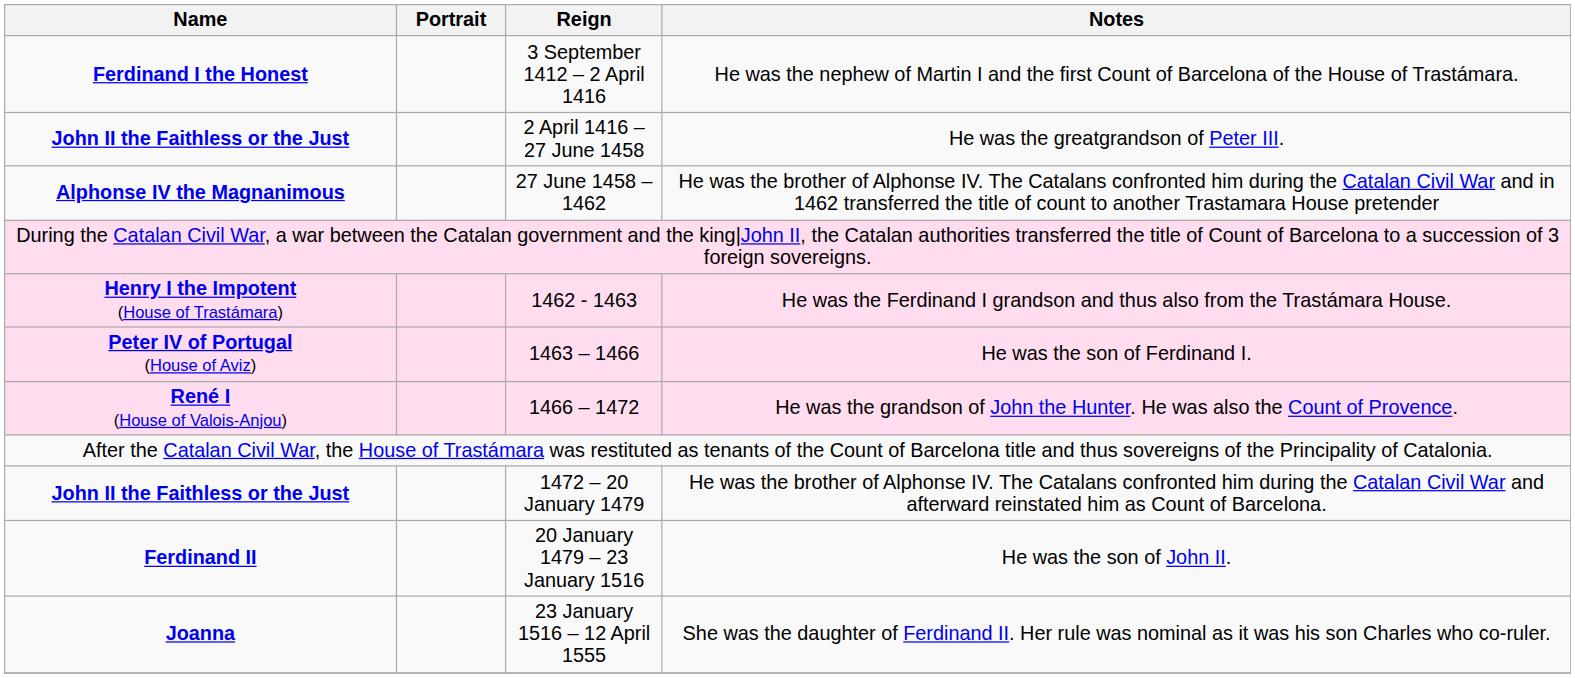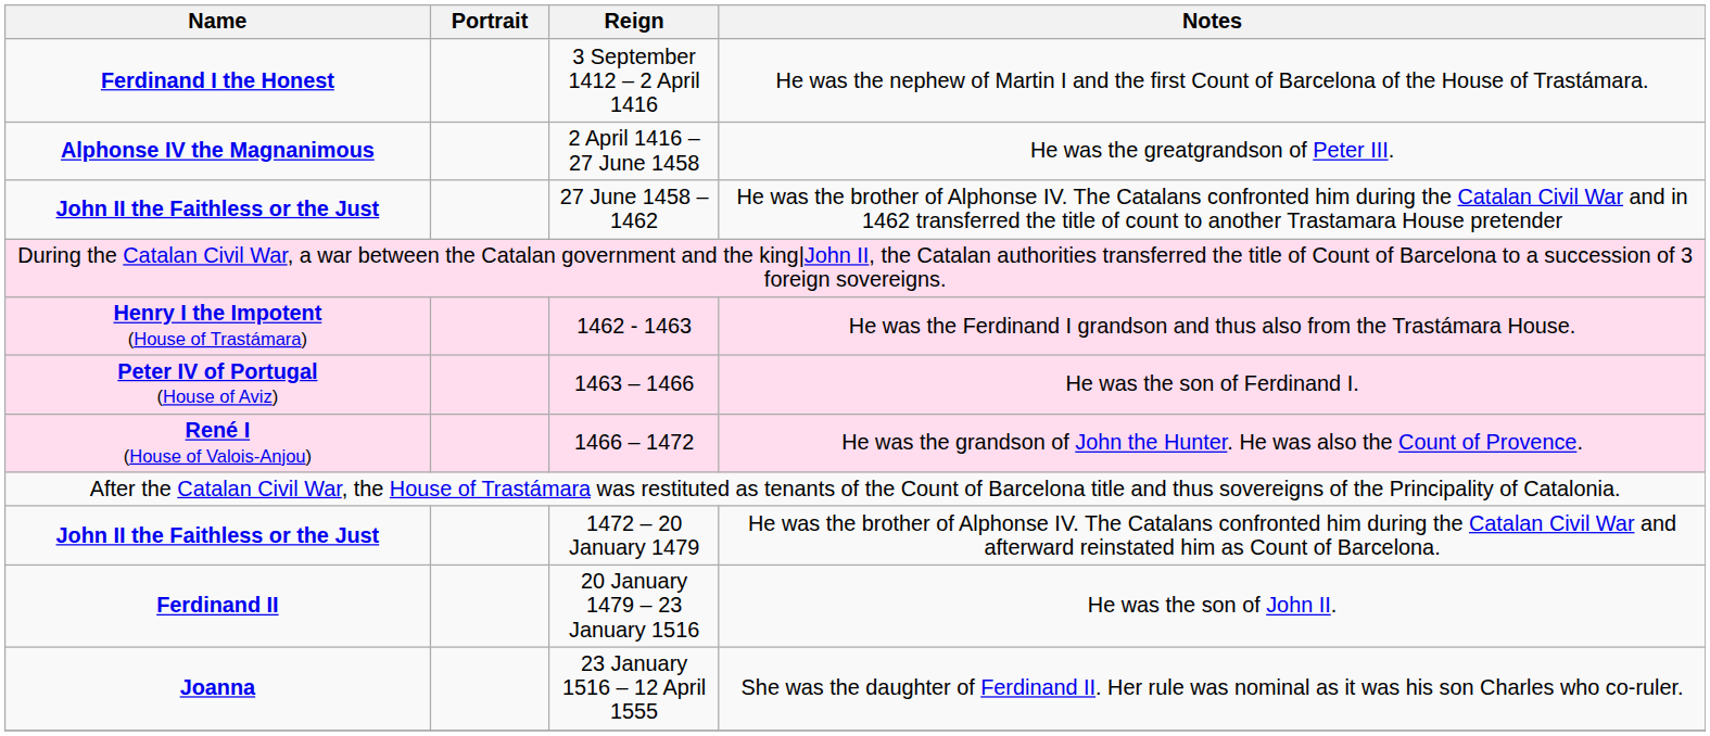 <table style="text-align:center; width:100%" class="wikitable">
 <tr>
 <th width=25%>Name</th>
 <th width=105px>Portrait</th>
 <th width=10%>Reign</th>
 <th width=58%>Notes</th>
 </tr>
 <tr>
 <td><strong><a href='#'>Ferdinand I the Honest</a></strong></td>
 <td></td>
 <td>3 September 1412 – 2 April 1416</td>
 <td>He was the nephew of Martin I and the first Count of Barcelona of the House of Trastámara.</td>
 </tr>
 <tr>
-<td><strong><a href='#'>John II the Faithless or the Just</a></strong></td>
+<td><strong><a href='#'>Alphonse IV the Magnanimous</a></strong></td>
 <td></td>
 <td>2 April 1416 – 27 June 1458</td>
 <td>He was the greatgrandson of <a href='#'>Peter III</a>.</td>
 </tr>
 <tr>
-<td><strong><a href='#'>Alphonse IV the Magnanimous</a></strong></td>
+<td><strong><a href='#'>John II the Faithless or the Just</a></strong></td>
 <td></td>
 <td>27 June 1458 – 1462</td>
 <td>He was the brother of Alphonse IV. The Catalans confronted him during the <a href='#'>Catalan Civil War</a> and in 1462 transferred the title of count to another Trastamara House pretender</td>
 </tr>
 <tr bgcolor=#fde>
 <td colspan=4 align=center>During the <a href='#'>Catalan Civil War</a>, a war between the Catalan government and the king|<a href='#'>John II</a>, the Catalan authorities transferred the title of Count of Barcelona to a succession of 3 foreign sovereigns.</td>
 </tr>
 <tr bgcolor=#fde>
 <td><strong><a href='#'>Henry I the Impotent</a></strong><br><small>(<a href='#'>House of Trastámara</a>)</small></td>
 <td></td>
 <td>1462 - 1463</td>
 <td>He was the Ferdinand I grandson and thus also from the Trastámara House.</td>
 </tr>
 <tr bgcolor=#fde>
 <td><strong><a href='#'>Peter IV of Portugal</a></strong><br><small>(<a href='#'>House of Aviz</a>)</small></td>
 <td></td>
 <td>1463 – 1466</td>
 <td>He was the son of Ferdinand I.</td>
 </tr>
 <tr bgcolor=#fde>
 <td><strong><a href='#'>René I</a></strong><br><small>(<a href='#'>House of Valois-Anjou</a>)</small></td>
 <td></td>
 <td>1466 – 1472</td>
 <td>He was the grandson of <a href='#'>John the Hunter</a>. He was also the <a href='#'>Count of Provence</a>.</td>
 </tr>
 <tr>
 <td colspan=4 align=center>After the <a href='#'>Catalan Civil War</a>, the <a href='#'>House of Trastámara</a> was restituted as tenants of the Count of Barcelona title and thus sovereigns of the Principality of Catalonia.</td>
 </tr>
 <tr>
 <td><strong><a href='#'>John II the Faithless or the Just</a></strong></td>
 <td></td>
 <td>1472 – 20 January 1479</td>
 <td>He was the brother of Alphonse IV. The Catalans confronted him during the <a href='#'>Catalan Civil War</a> and afterward reinstated him as Count of Barcelona.</td>
 </tr>
 <tr>
 <td><strong><a href='#'>Ferdinand II</a></strong></td>
 <td></td>
 <td>20 January 1479 – 23 January 1516</td>
 <td>He was the son of <a href='#'>John II</a>.</td>
 </tr>
 <tr>
 <td><strong><a href='#'>Joanna</a></strong></td>
 <td></td>
 <td>23 January 1516 – 12 April 1555</td>
 <td>She was the daughter of <a href='#'>Ferdinand II</a>. Her rule was nominal as it was his son Charles who co-ruler.</td>
 </tr>
 <tr>
 </tr>
 </table>
